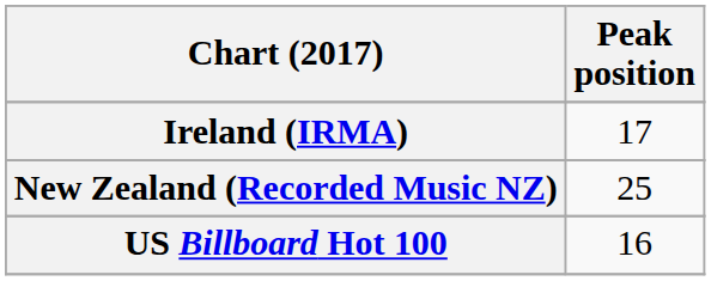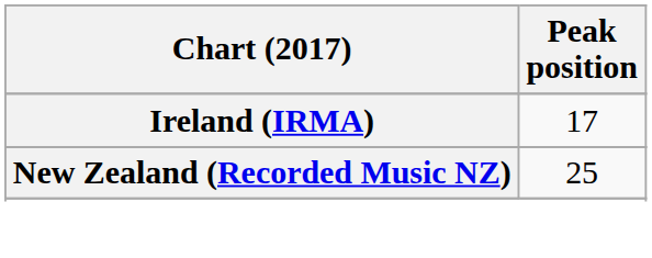 <table class="wikitable sortable plainrowheaders" style="text-align:center">
 <tr>
 <th scope="col">Chart (2017)</th>
 <th scope="col">Peak<br>position</th>
 </tr>
 <tr>
 </tr>
 <tr>
 </tr>
 <tr>
 </tr>
 <tr>
 </tr>
 <tr>
 </tr>
 <tr>
 <th scope="row">Ireland (<a href='#'>IRMA</a>)</th>
 <td>17</td>
 </tr>
 <tr>
 </tr>
 <tr>
 <th scope="row">New Zealand (<a href='#'>Recorded Music NZ</a>)</th>
 <td>25</td>
 </tr>
 <tr>
 </tr>
 <tr>
 </tr>
 <tr>
 </tr>
 <tr>
 </tr>
 <tr>
-<th scope="row">US <a href='#'><em>Billboard</em> Hot 100</a></th>
-<td>16</td>
-</tr>
-<tr>
 </tr>
 </table>
